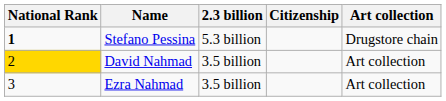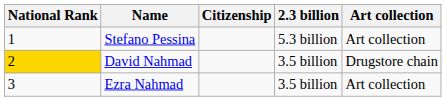 <table class="wikitable">
 <tr>
 <th>National Rank</th>
 <th>Name</th>
+<th>Citizenship</th>
 <th Net worth (>2.3 billion</th>
-<th>Citizenship</th>
 <th>Art collection</th>
 </tr>
 <tr>
-<td><strong>1</strong></td>
+<td>1</td>
 <td><a href='#'>Stefano Pessina</a></td>
+<td></td>
 <td>5.3 billion</td>
-<td></td>
-<td>Drugstore chain</td>
+<td>Art collection</td>
 </tr>
 <tr>
 <td style="background: gold;">2</td>
 <td><a href='#'>David Nahmad</a></td>
+<td></td>
 <td>3.5 billion</td>
-<td></td>
-<td>Art collection</td>
+<td>Drugstore chain</td>
 </tr>
 <tr>
 <td>3</td>
 <td><a href='#'>Ezra Nahmad</a></td>
+<td></td>
 <td>3.5 billion</td>
-<td></td>
 <td>Art collection</td>
 </tr>
 </table>
